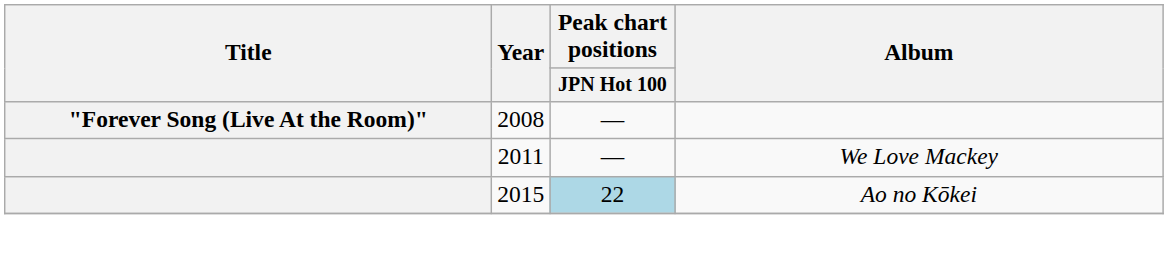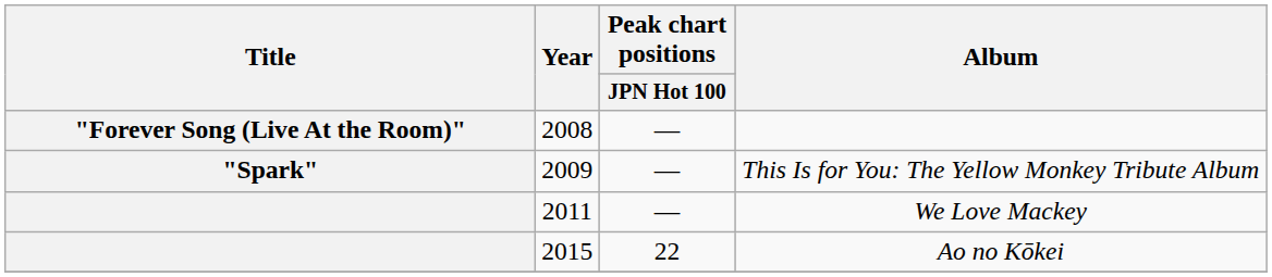 <table class="wikitable plainrowheaders" style="text-align:center;">
 <tr>
 <th scope="col" rowspan="2" style="width:16em;">Title</th>
 <th scope="col" rowspan="2" width="5%;">Year</th>
 <th scope="col" colspan="1">Peak chart positions</th>
 <th scope="col" rowspan="2" style="width:16em;">Album</th>
 </tr>
 <tr>
 <th style="width:3em;font-size:85%">JPN Hot 100<br></th>
 </tr>
 <tr>
 <th scope="row">"Forever Song (Live At the Room)"</th>
 <td>2008</td>
 <td>—</td>
 <td></td>
 </tr>
 <tr>
+<th scope="row">"Spark"</th>
+<td>2009</td>
+<td>—</td>
+<td><em>This Is for You: The Yellow Monkey Tribute Album</em></td>
+</tr>
+<tr>
 <th scope="row"></th>
 <td>2011</td>
 <td>—</td>
 <td><em>We Love Mackey</em></td>
 </tr>
 <tr>
 <th scope="row"></th>
 <td>2015</td>
-<td style="background: lightblue;">22</td>
+<td>22</td>
 <td><em>Ao no Kōkei</em></td>
 </tr>
 <tr>
 </tr>
 </table>
